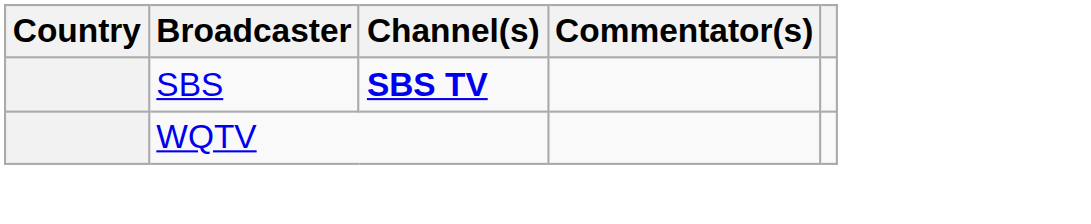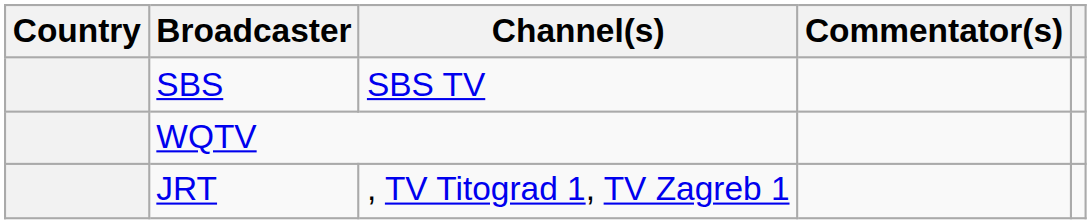 <table class="wikitable plainrowheaders">
 <tr>
 <th scope="col">Country</th>
 <th scope="col">Broadcaster</th>
 <th scope="col">Channel(s)</th>
 <th scope="col">Commentator(s)</th>
 <th scope="col"></th>
 </tr>
 <tr>
 <th scope="row"></th>
 <td><a href='#'>SBS</a></td>
-<td><strong><a href='#'>SBS TV</a></strong></td>
+<td><a href='#'>SBS TV</a></td>
 <td></td>
 <td></td>
 </tr>
 <tr>
 <th scope="row"></th>
 <td colspan="2"><a href='#'>WQTV</a></td>
 <td></td>
 <td></td>
 </tr>
+<tr>
+<th scope="row"></th>
+<td><a href='#'>JRT</a></td>
+<td>, <a href='#'>TV Titograd 1</a>, <a href='#'>TV Zagreb 1</a></td>
+<td></td>
+<td></td>
+</tr>
 </table>
